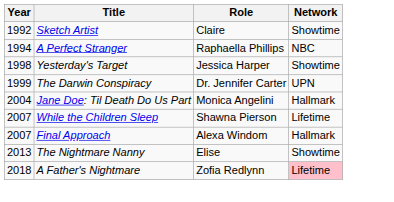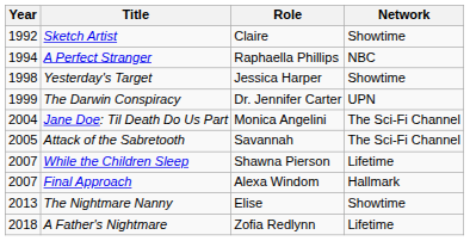 <table class="wikitable sortable">
 <tr>
 <th>Year</th>
 <th>Title</th>
 <th>Role</th>
 <th class="unsortable">Network</th>
 </tr>
 <tr>
 <td>1992</td>
 <td><em><a href='#'>Sketch Artist</a></em></td>
 <td>Claire</td>
 <td>Showtime</td>
 </tr>
 <tr>
 <td>1994</td>
 <td><em><a href='#'>A Perfect Stranger</a></em></td>
 <td>Raphaella Phillips</td>
 <td>NBC</td>
 </tr>
 <tr>
 <td>1998</td>
 <td><em>Yesterday's Target</em></td>
 <td>Jessica Harper</td>
 <td>Showtime</td>
 </tr>
 <tr>
 <td>1999</td>
 <td><em>The Darwin Conspiracy</em></td>
 <td>Dr. Jennifer Carter</td>
 <td>UPN</td>
 </tr>
 <tr>
 <td>2004</td>
 <td><em><a href='#'>Jane Doe</a>: Til Death Do Us Part</em></td>
 <td>Monica Angelini</td>
-<td>Hallmark</td>
+<td>The Sci-Fi Channel</td>
+</tr>
+<tr>
+<td>2005</td>
+<td><em>Attack of the Sabretooth</em></td>
+<td>Savannah</td>
+<td>The Sci-Fi Channel</td>
 </tr>
 <tr>
 <td>2007</td>
 <td><em><a href='#'>While the Children Sleep</a></em></td>
 <td>Shawna Pierson</td>
 <td>Lifetime</td>
 </tr>
 <tr>
 <td>2007</td>
 <td><em><a href='#'>Final Approach</a></em></td>
 <td>Alexa Windom</td>
 <td>Hallmark</td>
 </tr>
 <tr>
 <td>2013</td>
 <td><em>The Nightmare Nanny</em></td>
 <td>Elise</td>
 <td>Showtime</td>
 </tr>
 <tr>
 <td>2018</td>
 <td><em>A Father's Nightmare</em></td>
 <td>Zofia Redlynn</td>
-<td style="background: pink;">Lifetime</td>
+<td>Lifetime</td>
 </tr>
 </table>
